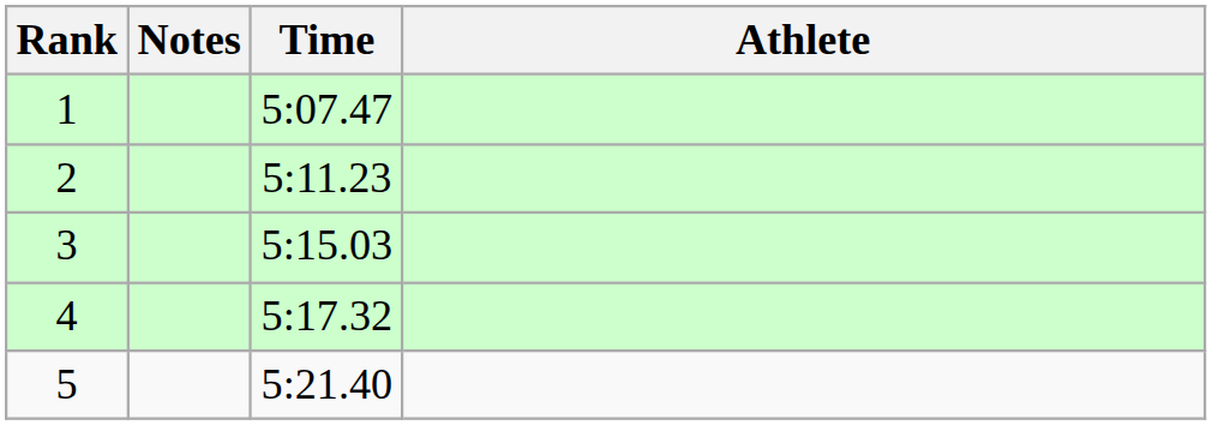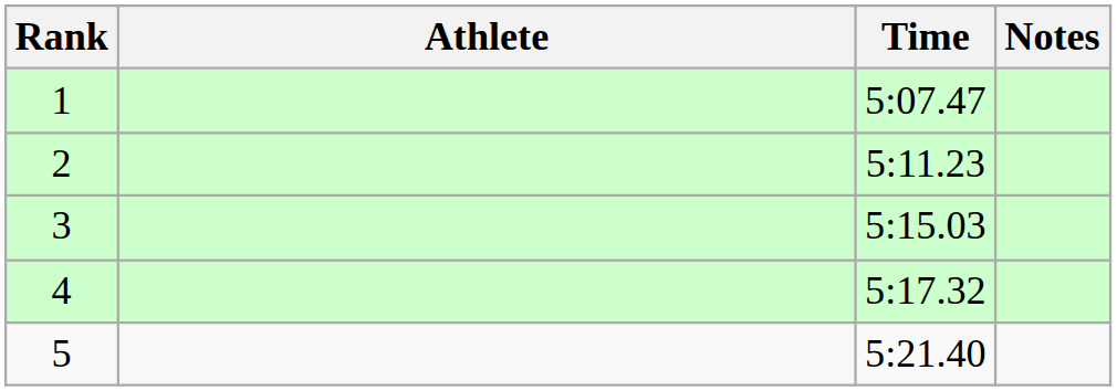 <table class="wikitable" style="text-align:center">
 <tr>
 <th>Rank</th>
+<th Style="width:18em">Athlete</th>
+<th>Time</th>
 <th>Notes</th>
-<th>Time</th>
-<th Style="width:18em">Athlete</th>
 </tr>
 <tr style="background:#cfc">
 <td>1</td>
+<td style="text-align:left"></td>
+<td>5:07.47</td>
 <td></td>
-<td>5:07.47</td>
-<td style="text-align:left"></td>
 </tr>
 <tr style="background:#cfc">
 <td>2</td>
+<td style="text-align:left"></td>
+<td>5:11.23</td>
 <td></td>
-<td>5:11.23</td>
-<td style="text-align:left"></td>
 </tr>
 <tr style="background:#cfc">
 <td>3</td>
+<td style="text-align:left"></td>
+<td>5:15.03</td>
 <td></td>
-<td>5:15.03</td>
-<td style="text-align:left"></td>
 </tr>
 <tr style="background:#cfc">
 <td>4</td>
+<td style="text-align:left"></td>
+<td>5:17.32</td>
 <td></td>
-<td>5:17.32</td>
-<td style="text-align:left"></td>
 </tr>
 <tr>
 <td>5</td>
+<td style="text-align:left"></td>
+<td>5:21.40</td>
 <td></td>
-<td>5:21.40</td>
-<td style="text-align:left"></td>
 </tr>
 </table>
